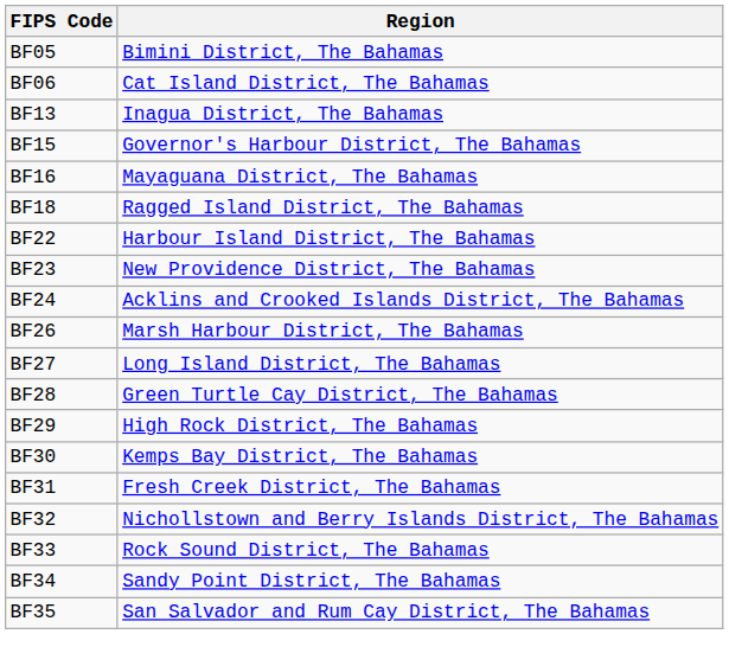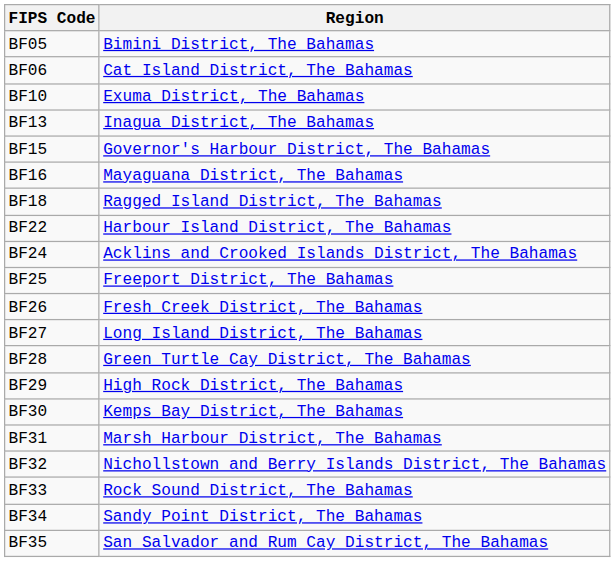 <table class="wikitable">
 <tr>
 <th>FIPS Code</th>
 <th>Region</th>
 </tr>
 <tr>
 <td>BF05</td>
 <td><a href='#'>Bimini District, The Bahamas</a></td>
 </tr>
 <tr>
 <td>BF06</td>
 <td><a href='#'>Cat Island District, The Bahamas</a></td>
+</tr>
+<tr>
+<td>BF10</td>
+<td><a href='#'>Exuma District, The Bahamas</a></td>
 </tr>
 <tr>
 <td>BF13</td>
 <td><a href='#'>Inagua District, The Bahamas</a></td>
 </tr>
 <tr>
 <td>BF15</td>
 <td><a href='#'>Governor's Harbour District, The Bahamas</a></td>
 </tr>
 <tr>
 <td>BF16</td>
 <td><a href='#'>Mayaguana District, The Bahamas</a></td>
 </tr>
 <tr>
 <td>BF18</td>
 <td><a href='#'>Ragged Island District, The Bahamas</a></td>
 </tr>
 <tr>
 <td>BF22</td>
 <td><a href='#'>Harbour Island District, The Bahamas</a></td>
 </tr>
 <tr>
-<td>BF23</td>
-<td><a href='#'>New Providence District, The Bahamas</a></td>
-</tr>
-<tr>
 <td>BF24</td>
 <td><a href='#'>Acklins and Crooked Islands District, The Bahamas</a></td>
 </tr>
 <tr>
+<td>BF25</td>
+<td><a href='#'>Freeport District, The Bahamas</a></td>
+</tr>
+<tr>
 <td>BF26</td>
-<td><a href='#'>Marsh Harbour District, The Bahamas</a></td>
+<td><a href='#'>Fresh Creek District, The Bahamas</a></td>
 </tr>
 <tr>
 <td>BF27</td>
 <td><a href='#'>Long Island District, The Bahamas</a></td>
 </tr>
 <tr>
 <td>BF28</td>
 <td><a href='#'>Green Turtle Cay District, The Bahamas</a></td>
 </tr>
 <tr>
 <td>BF29</td>
 <td><a href='#'>High Rock District, The Bahamas</a></td>
 </tr>
 <tr>
 <td>BF30</td>
 <td><a href='#'>Kemps Bay District, The Bahamas</a></td>
 </tr>
 <tr>
 <td>BF31</td>
-<td><a href='#'>Fresh Creek District, The Bahamas</a></td>
+<td><a href='#'>Marsh Harbour District, The Bahamas</a></td>
 </tr>
 <tr>
 <td>BF32</td>
 <td><a href='#'>Nichollstown and Berry Islands District, The Bahamas</a></td>
 </tr>
 <tr>
 <td>BF33</td>
 <td><a href='#'>Rock Sound District, The Bahamas</a></td>
 </tr>
 <tr>
 <td>BF34</td>
 <td><a href='#'>Sandy Point District, The Bahamas</a></td>
 </tr>
 <tr>
 <td>BF35</td>
 <td><a href='#'>San Salvador and Rum Cay District, The Bahamas</a></td>
 </tr>
 </table>
